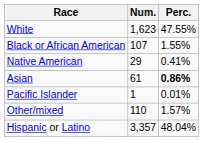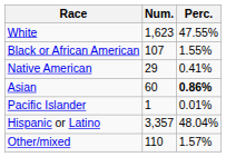 <table class="wikitable">
 <tr>
 <th>Race</th>
 <th>Num.</th>
 <th>Perc.</th>
 </tr>
 <tr>
 <td><a href='#'>White</a></td>
 <td>1,623</td>
 <td>47.55%</td>
 </tr>
 <tr>
 <td><a href='#'>Black or African American</a></td>
 <td>107</td>
 <td>1.55%</td>
 </tr>
 <tr>
 <td><a href='#'>Native American</a></td>
 <td>29</td>
 <td>0.41%</td>
 </tr>
 <tr>
 <td><a href='#'>Asian</a></td>
-<td>61</td>
+<td>60</td>
 <td><strong>0.86%</strong></td>
 </tr>
 <tr>
 <td><a href='#'>Pacific Islander</a></td>
 <td>1</td>
 <td>0.01%</td>
 </tr>
 <tr>
+<td><a href='#'>Hispanic</a> or <a href='#'>Latino</a></td>
+<td>3,357</td>
+<td>48.04%</td>
+</tr>
+<tr>
 <td><a href='#'>Other/mixed</a></td>
 <td>110</td>
 <td>1.57%</td>
 </tr>
-<tr>
-<td><a href='#'>Hispanic</a> or <a href='#'>Latino</a></td>
-<td>3,357</td>
-<td>48.04%</td>
-</tr>
 </table>
